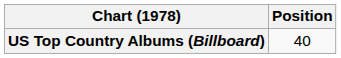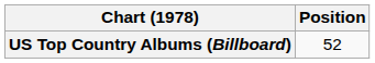 <table class="wikitable plainrowheaders" style="text-align:center">
 <tr>
 <th scope="col">Chart (1978)</th>
 <th scope="col">Position</th>
 </tr>
 <tr>
 <th scope="row">US Top Country Albums (<em>Billboard</em>)</th>
-<td>40</td>
+<td>52</td>
 </tr>
 </table>
